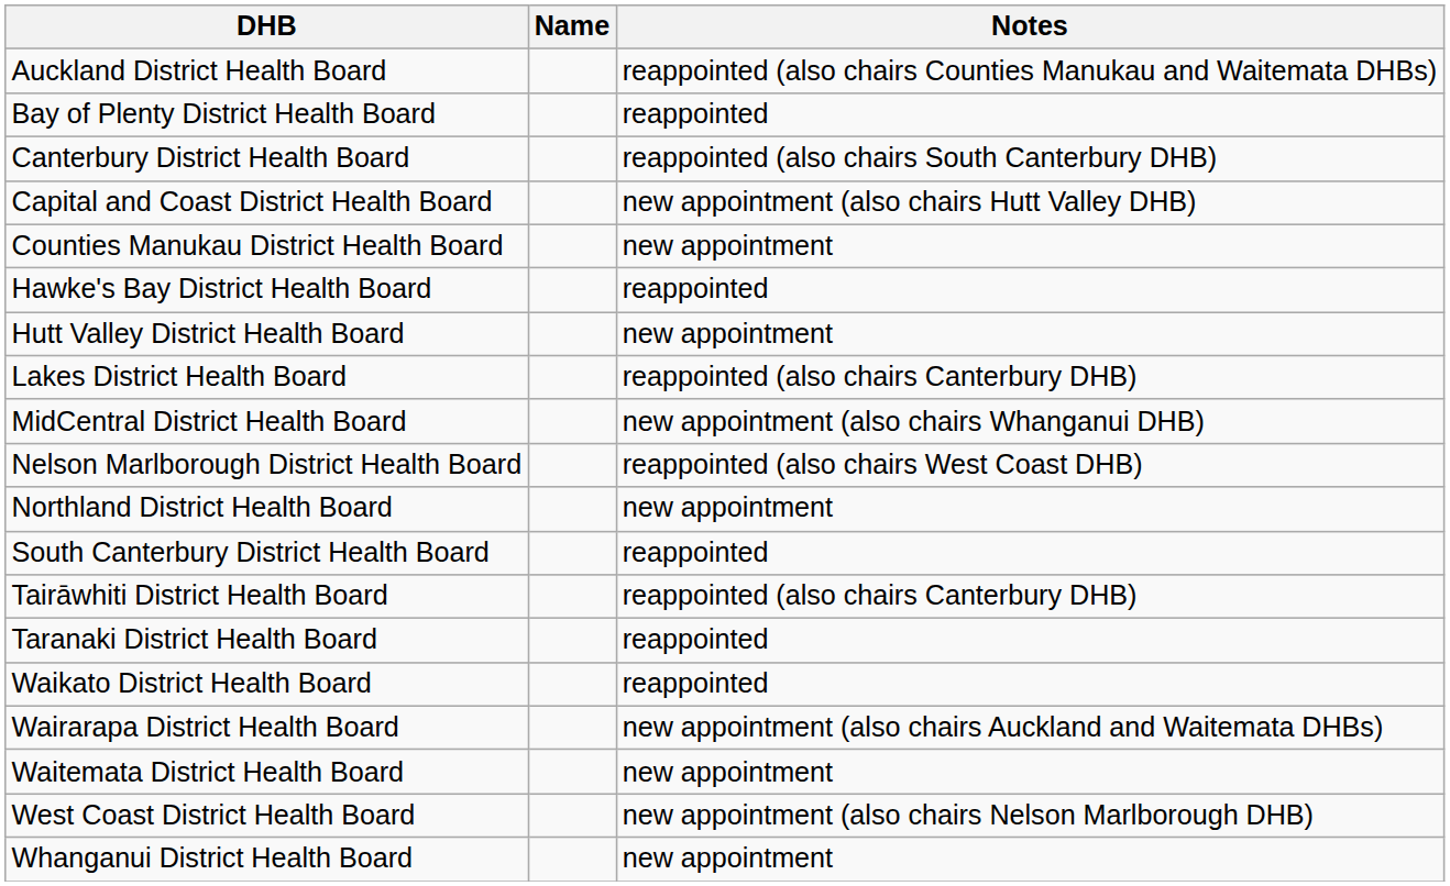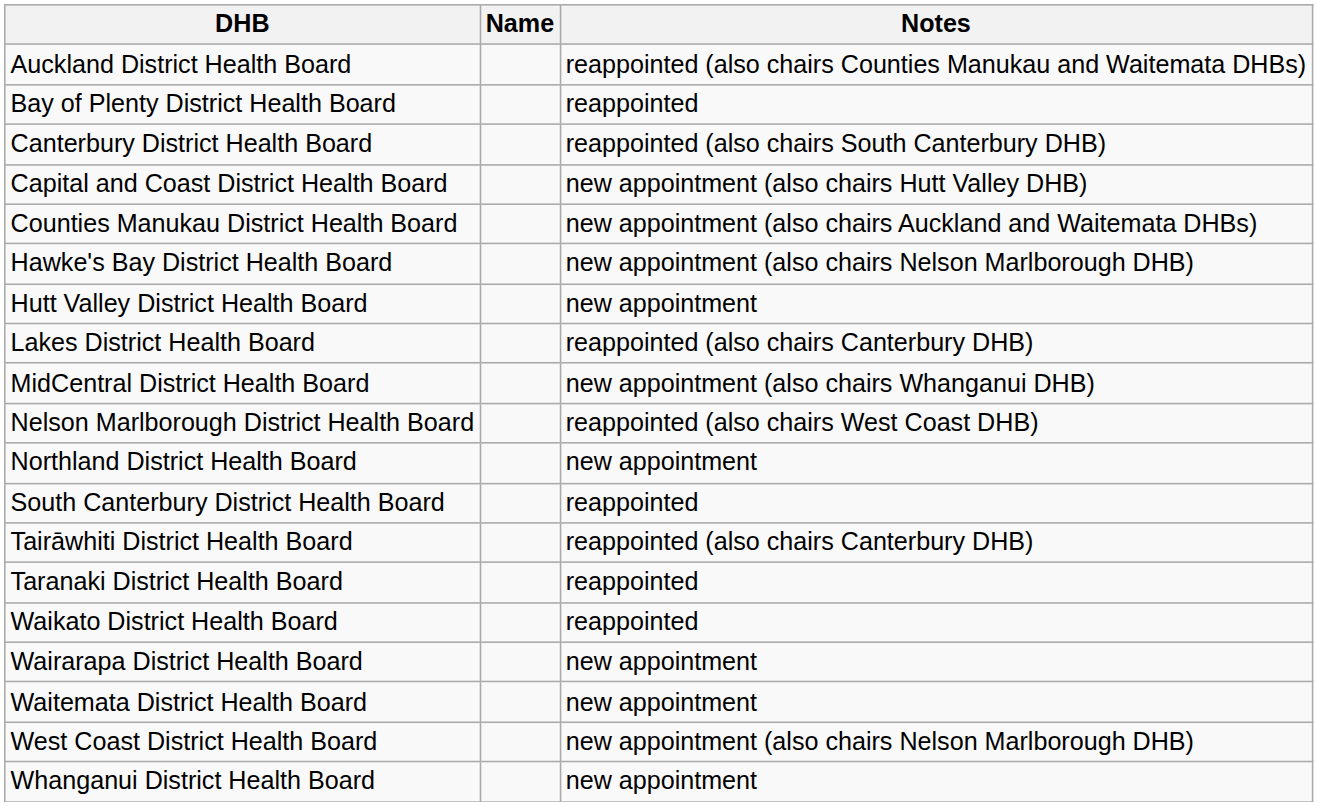 <table class="wikitable sortable">
 <tr>
 <th>DHB</th>
 <th>Name</th>
 <th>Notes</th>
 </tr>
 <tr>
 <td>Auckland District Health Board</td>
 <td></td>
 <td>reappointed (also chairs Counties Manukau and Waitemata DHBs)</td>
 </tr>
 <tr>
 <td>Bay of Plenty District Health Board</td>
 <td></td>
 <td>reappointed</td>
 </tr>
 <tr>
 <td>Canterbury District Health Board</td>
 <td></td>
 <td>reappointed (also chairs South Canterbury DHB)</td>
 </tr>
 <tr>
 <td>Capital and Coast District Health Board</td>
 <td></td>
 <td>new appointment (also chairs Hutt Valley DHB)</td>
 </tr>
 <tr>
 <td>Counties Manukau District Health Board</td>
 <td></td>
-<td>new appointment</td>
+<td>new appointment (also chairs Auckland and Waitemata DHBs)</td>
 </tr>
 <tr>
 <td>Hawke's Bay District Health Board</td>
 <td></td>
-<td>reappointed</td>
+<td>new appointment (also chairs Nelson Marlborough DHB)</td>
 </tr>
 <tr>
 <td>Hutt Valley District Health Board</td>
 <td></td>
 <td>new appointment</td>
 </tr>
 <tr>
 <td>Lakes District Health Board</td>
 <td></td>
 <td>reappointed (also chairs Canterbury DHB)</td>
 </tr>
 <tr>
 <td>MidCentral District Health Board</td>
 <td></td>
 <td>new appointment (also chairs Whanganui DHB)</td>
 </tr>
 <tr>
 <td>Nelson Marlborough District Health Board</td>
 <td></td>
 <td>reappointed (also chairs West Coast DHB)</td>
 </tr>
 <tr>
 <td>Northland District Health Board</td>
 <td></td>
 <td>new appointment</td>
 </tr>
 <tr>
 <td>South Canterbury District Health Board</td>
 <td></td>
 <td>reappointed</td>
 </tr>
 <tr>
 <td>Tairāwhiti District Health Board</td>
 <td></td>
 <td>reappointed (also chairs Canterbury DHB)</td>
 </tr>
 <tr>
 <td>Taranaki District Health Board</td>
 <td></td>
 <td>reappointed</td>
 </tr>
 <tr>
 <td>Waikato District Health Board</td>
 <td></td>
 <td>reappointed</td>
 </tr>
 <tr>
 <td>Wairarapa District Health Board</td>
 <td></td>
-<td>new appointment (also chairs Auckland and Waitemata DHBs)</td>
+<td>new appointment</td>
 </tr>
 <tr>
 <td>Waitemata District Health Board</td>
 <td></td>
 <td>new appointment</td>
 </tr>
 <tr>
 <td>West Coast District Health Board</td>
 <td></td>
 <td>new appointment (also chairs Nelson Marlborough DHB)</td>
 </tr>
 <tr>
 <td>Whanganui District Health Board</td>
 <td></td>
 <td>new appointment</td>
 </tr>
 <tr>
 </tr>
 </table>
